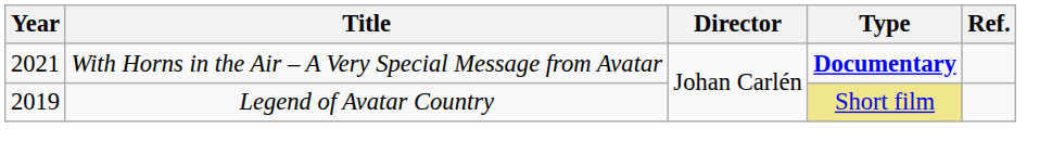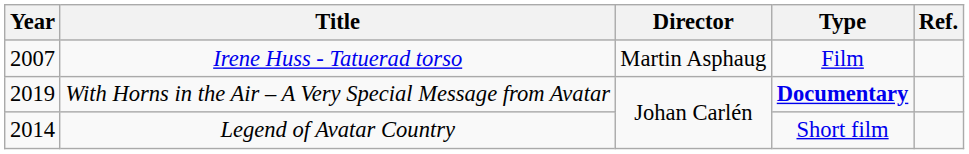 <table class="wikitable "style="text-align:center;">
 <tr>
 <th>Year</th>
 <th>Title</th>
 <th>Director</th>
 <th>Type</th>
 <th>Ref.</th>
 </tr>
 <tr>
-<td>2021</td>
+<td>2007</td>
+<td><em><a href='#'>Irene Huss - Tatuerad torso</a></em></td>
+<td>Martin Asphaug</td>
+<td><a href='#'>Film</a></td>
+<td></td>
+</tr>
+<tr>
+<td>2019</td>
 <td><em>With Horns in the Air – A Very Special Message from Avatar</em></td>
 <td rowspan="2">Johan Carlén</td>
 <td><strong><a href='#'>Documentary</a></strong></td>
 <td></td>
 </tr>
 <tr>
-<td>2019</td>
+<td>2014</td>
 <td><em>Legend of Avatar Country</em></td>
-<td style="background: khaki;"><a href='#'>Short film</a></td>
+<td><a href='#'>Short film</a></td>
 <td></td>
 </tr>
 </table>
